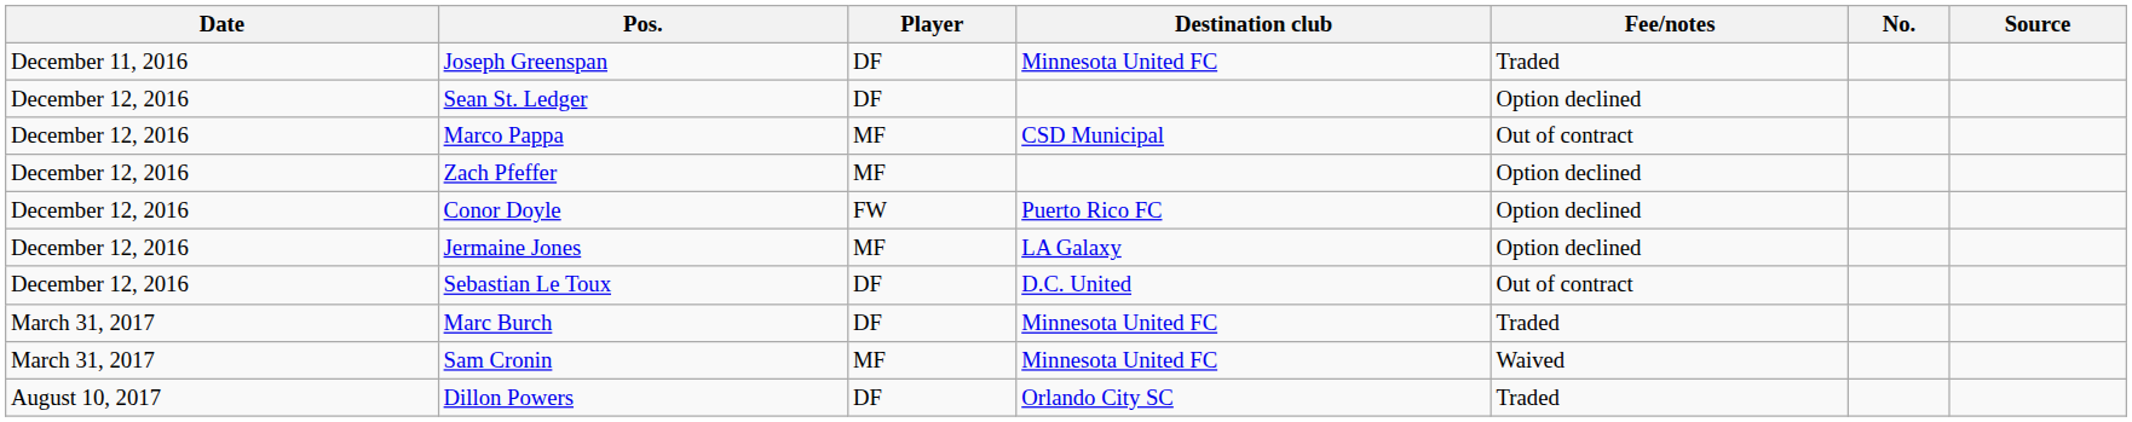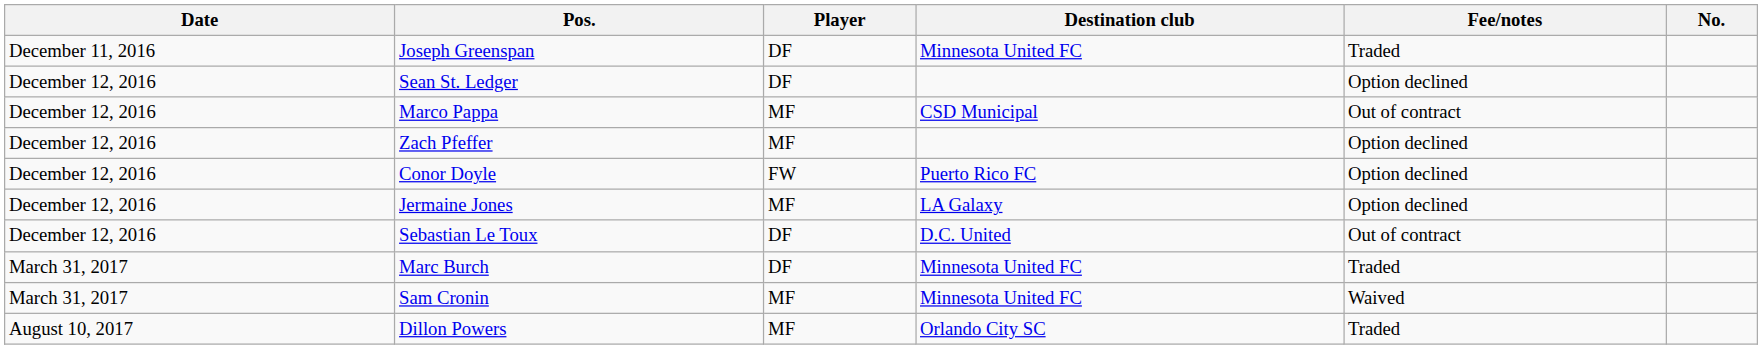 <table class="wikitable sortable" style="width:90%; text-align:center; font-size:95%; text-align:left;">
 <tr>
 <th><strong>Date</strong></th>
 <th><strong>Pos.</strong></th>
 <th><strong>Player</strong></th>
 <th><strong>Destination club</strong></th>
 <th><strong>Fee/notes</strong></th>
 <th><strong>No.</strong></th>
-<th><strong>Source</strong></th>
 </tr>
 <tr>
 <td>December 11, 2016</td>
 <td> <a href='#'>Joseph Greenspan</a></td>
 <td>DF</td>
 <td> <a href='#'>Minnesota United FC</a></td>
 <td>Traded</td>
-<td></td>
 <td></td>
 </tr>
 <tr>
 <td>December 12, 2016</td>
 <td> <a href='#'>Sean St. Ledger</a></td>
 <td>DF</td>
 <td></td>
 <td>Option declined</td>
 <td></td>
-<td></td>
 </tr>
 <tr>
 <td>December 12, 2016</td>
 <td> <a href='#'>Marco Pappa</a></td>
 <td>MF</td>
 <td> <a href='#'>CSD Municipal</a></td>
 <td>Out of contract</td>
-<td></td>
 <td></td>
 </tr>
 <tr>
 <td>December 12, 2016</td>
 <td> <a href='#'>Zach Pfeffer</a></td>
 <td>MF</td>
 <td></td>
 <td>Option declined</td>
 <td></td>
-<td></td>
 </tr>
 <tr>
 <td>December 12, 2016</td>
 <td> <a href='#'>Conor Doyle</a></td>
 <td>FW</td>
 <td> <a href='#'>Puerto Rico FC</a></td>
 <td>Option declined</td>
-<td></td>
 <td></td>
 </tr>
 <tr>
 <td>December 12, 2016</td>
 <td> <a href='#'>Jermaine Jones</a></td>
 <td>MF</td>
 <td> <a href='#'>LA Galaxy</a></td>
 <td>Option declined</td>
 <td></td>
-<td></td>
 </tr>
 <tr>
 <td>December 12, 2016</td>
 <td> <a href='#'>Sebastian Le Toux</a></td>
 <td>DF</td>
 <td> <a href='#'>D.C. United</a></td>
 <td>Out of contract</td>
-<td></td>
 <td></td>
 </tr>
 <tr>
 <td>March 31, 2017</td>
 <td> <a href='#'>Marc Burch</a></td>
 <td>DF</td>
 <td> <a href='#'>Minnesota United FC</a></td>
 <td>Traded</td>
 <td></td>
-<td></td>
 </tr>
 <tr>
 <td>March 31, 2017</td>
 <td> <a href='#'>Sam Cronin</a></td>
 <td>MF</td>
 <td> <a href='#'>Minnesota United FC</a></td>
 <td>Waived</td>
 <td></td>
-<td></td>
 </tr>
 <tr>
 <td>August 10, 2017</td>
 <td> <a href='#'>Dillon Powers</a></td>
-<td>DF</td>
+<td>MF</td>
 <td> <a href='#'>Orlando City SC</a></td>
 <td>Traded</td>
 <td></td>
-<td></td>
 </tr>
 </table>
